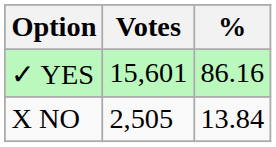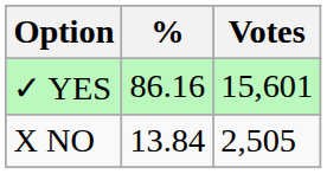 <table class="wikitable">
 <tr>
 <th>Option</th>
+<th>%</th>
 <th>Votes</th>
-<th>%</th>
 </tr>
 <tr>
 <td style=background:#bbf8be>✓ YES</td>
+<td style=background:#bbf8be>86.16</td>
 <td style=background:#bbf8be>15,601</td>
-<td style=background:#bbf8be>86.16</td>
 </tr>
 <tr>
 <td>X NO</td>
+<td>13.84</td>
 <td>2,505</td>
-<td>13.84</td>
 </tr>
 </table>
